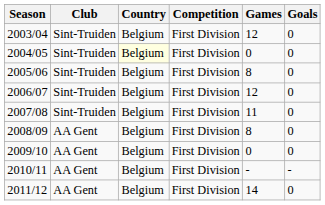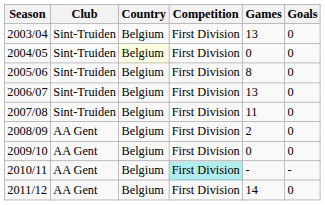 <table class="wikitable">
 <tr>
 <th>Season</th>
 <th>Club</th>
 <th>Country</th>
 <th>Competition</th>
 <th>Games</th>
 <th>Goals</th>
 </tr>
 <tr>
 <td>2003/04</td>
 <td>Sint-Truiden</td>
 <td>Belgium</td>
 <td>First Division</td>
-<td>12</td>
+<td>13</td>
 <td>0</td>
 </tr>
 <tr>
 <td>2004/05</td>
 <td>Sint-Truiden</td>
 <td style="background: lightyellow;">Belgium</td>
 <td>First Division</td>
 <td>0</td>
 <td>0</td>
 </tr>
 <tr>
 <td>2005/06</td>
 <td>Sint-Truiden</td>
 <td>Belgium</td>
 <td>First Division</td>
 <td>8</td>
 <td>0</td>
 </tr>
 <tr>
 <td>2006/07</td>
 <td>Sint-Truiden</td>
 <td>Belgium</td>
 <td>First Division</td>
-<td>12</td>
+<td>13</td>
 <td>0</td>
 </tr>
 <tr>
 <td>2007/08</td>
 <td>Sint-Truiden</td>
 <td>Belgium</td>
 <td>First Division</td>
 <td>11</td>
 <td>0</td>
 </tr>
 <tr>
 <td>2008/09</td>
 <td>AA Gent</td>
 <td>Belgium</td>
 <td>First Division</td>
-<td>8</td>
+<td>2</td>
 <td>0</td>
 </tr>
 <tr>
 <td>2009/10</td>
 <td>AA Gent</td>
 <td>Belgium</td>
 <td>First Division</td>
 <td>0</td>
 <td>0</td>
 </tr>
 <tr>
 <td>2010/11</td>
 <td>AA Gent</td>
 <td>Belgium</td>
-<td>First Division</td>
+<td style="background: paleturquoise;">First Division</td>
 <td>-</td>
 <td>-</td>
 </tr>
 <tr>
 <td>2011/12</td>
 <td>AA Gent</td>
 <td>Belgium</td>
 <td>First Division</td>
 <td>14</td>
 <td>0</td>
 </tr>
 </table>
